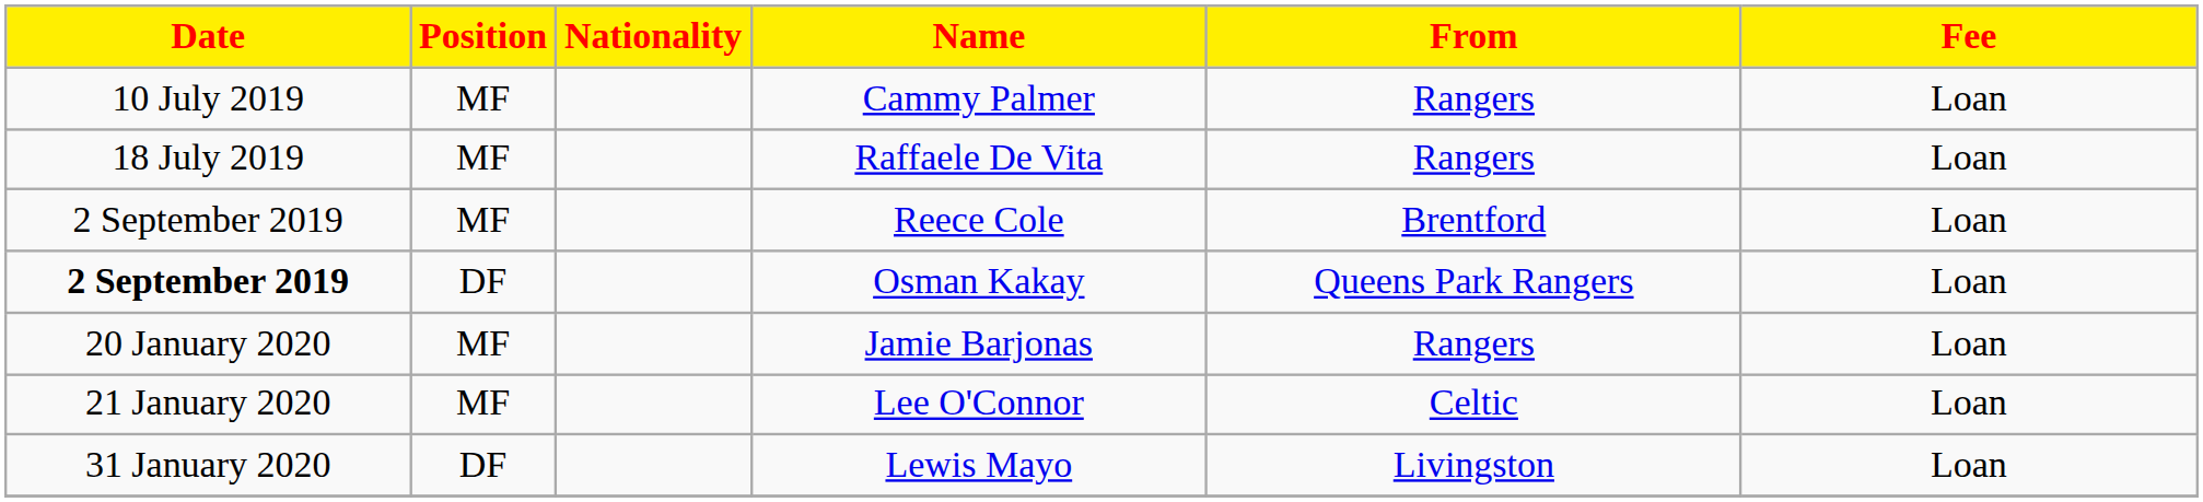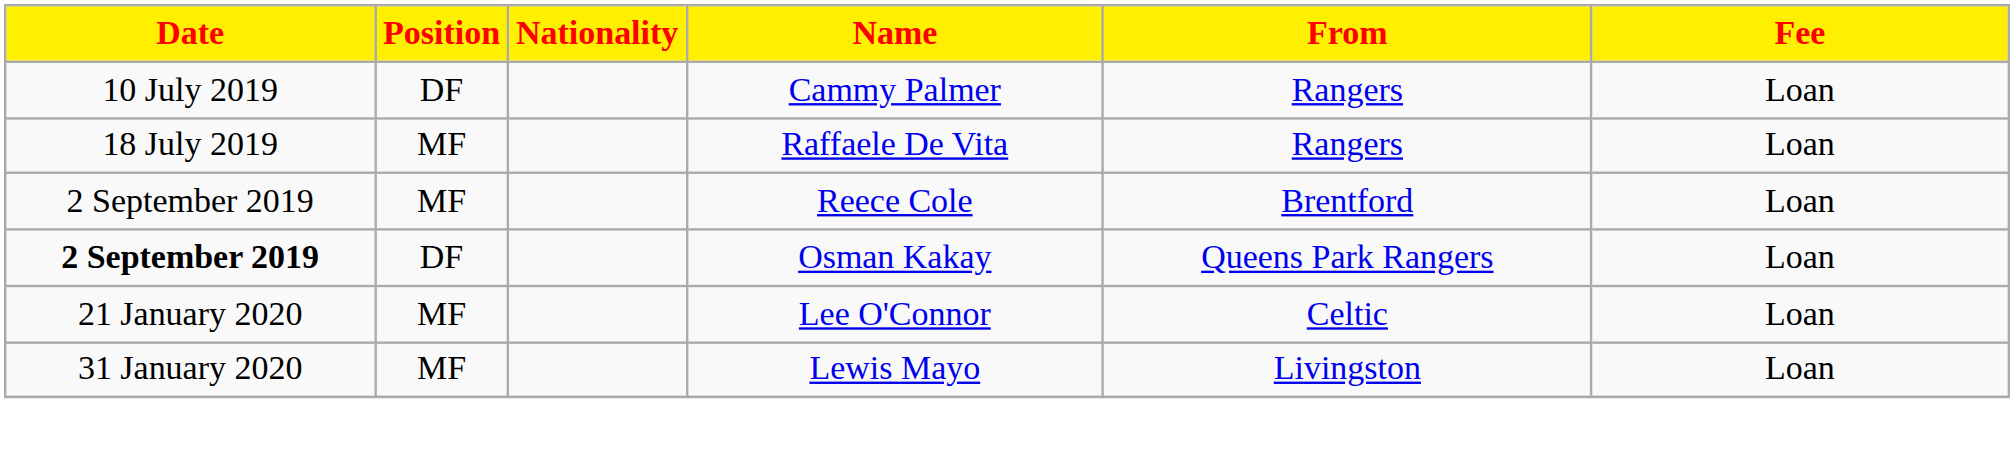 <table class="wikitable"  style="text-align:center; font-size:90%; ">
 <tr>
 <th style="background:#FFEF00; color:red; width:150px;">Date</th>
 <th style="background:#FFEF00; color:red; width:45px;">Position</th>
 <th style="background:#FFEF00; color:red; width:45px;">Nationality</th>
 <th style="background:#FFEF00; color:red; width:170px;">Name</th>
 <th style="background:#FFEF00; color:red; width:200px;">From</th>
 <th style="background:#FFEF00; color:red; width:170px;">Fee</th>
 </tr>
 <tr>
 <td>10 July 2019</td>
-<td>MF</td>
+<td>DF</td>
 <td></td>
 <td><a href='#'>Cammy Palmer</a></td>
 <td><a href='#'>Rangers</a></td>
 <td>Loan</td>
 </tr>
 <tr>
 <td>18 July 2019</td>
 <td>MF</td>
 <td></td>
 <td><a href='#'>Raffaele De Vita</a></td>
 <td><a href='#'>Rangers</a></td>
 <td>Loan</td>
 </tr>
 <tr>
 <td>2 September 2019</td>
 <td>MF</td>
 <td></td>
 <td><a href='#'>Reece Cole</a></td>
 <td><a href='#'>Brentford</a></td>
 <td>Loan</td>
 </tr>
 <tr>
 <td><strong>2 September 2019</strong></td>
 <td>DF</td>
 <td></td>
 <td><a href='#'>Osman Kakay</a></td>
 <td><a href='#'>Queens Park Rangers</a></td>
 <td>Loan</td>
 </tr>
 <tr>
-<td>20 January 2020</td>
-<td>MF</td>
-<td></td>
-<td><a href='#'>Jamie Barjonas</a></td>
-<td><a href='#'>Rangers</a></td>
-<td>Loan</td>
-</tr>
-<tr>
 <td>21 January 2020</td>
 <td>MF</td>
 <td></td>
 <td><a href='#'>Lee O'Connor</a></td>
 <td><a href='#'>Celtic</a></td>
 <td>Loan</td>
 </tr>
 <tr>
 <td>31 January 2020</td>
-<td>DF</td>
+<td>MF</td>
 <td></td>
 <td><a href='#'>Lewis Mayo</a></td>
 <td><a href='#'>Livingston</a></td>
 <td>Loan</td>
 </tr>
 <tr>
 </tr>
 </table>
